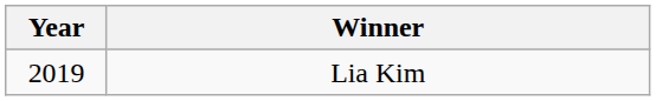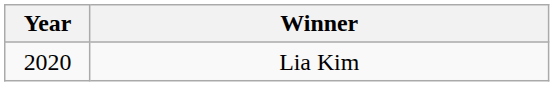 <table class="wikitable" style="text-align: center">
 <tr>
 <th width="50">Year</th>
 <th width="300">Winner</th>
 </tr>
 <tr>
-<td>2019</td>
+<td>2020</td>
 <td>Lia Kim</td>
 </tr>
 </table>
